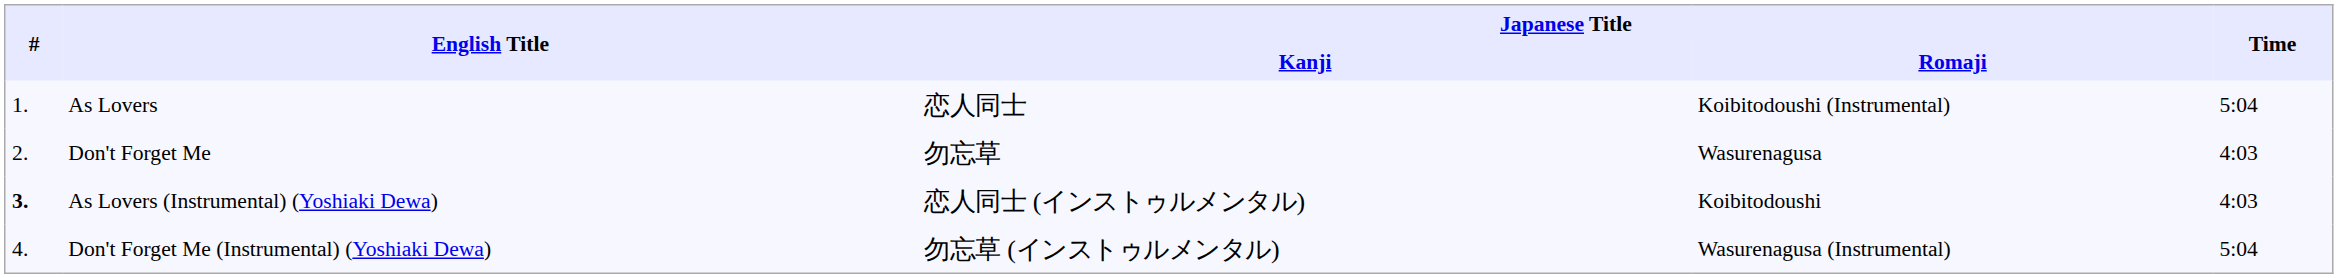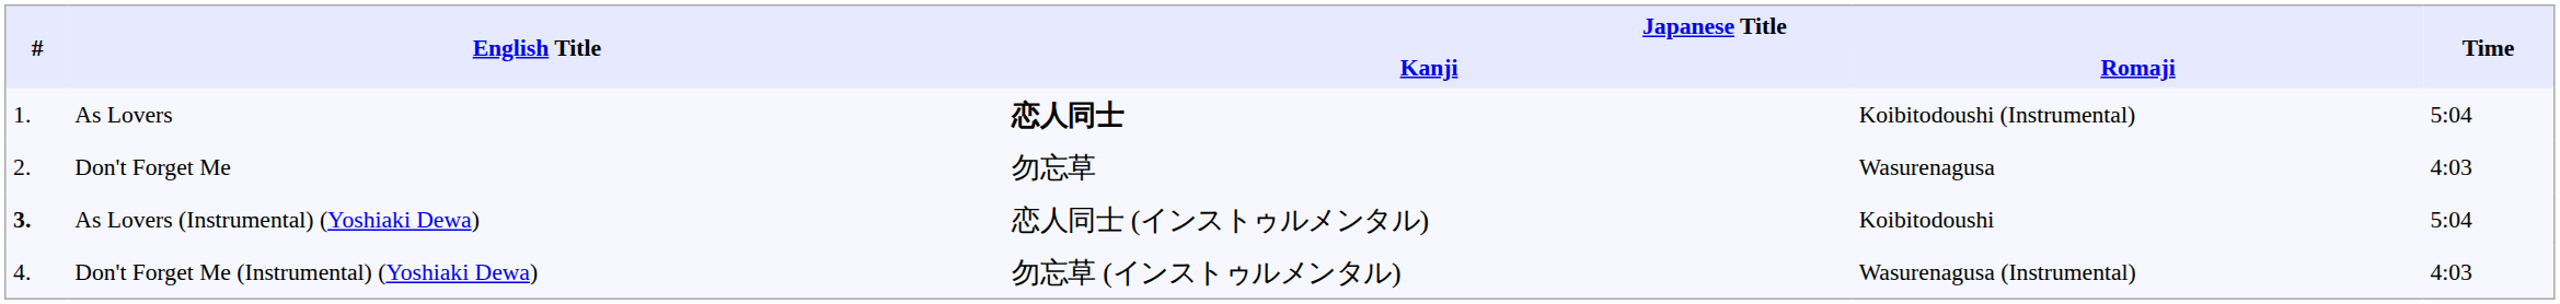 <table border="0" cellpadding="4" cellspacing="0"  style="border:1px #aaa solid; border-collapse:collapse; padding:0.2em; margin:0 1em 1em; background:#f7f8ff; font-size:0.9em; width:98%;">
 <tr style="vertical-align:middle; background:#e6e9ff;">
 <th rowspan="2">#</th>
 <th rowspan="2"><a href='#'>English</a> Title</th>
 <th colspan="2"><a href='#'>Japanese</a> Title</th>
 <th rowspan="2">Time</th>
 </tr>
 <tr style="background:#e6e9ff;">
 <th><a href='#'>Kanji</a></th>
 <th><a href='#'>Romaji</a></th>
 </tr>
 <tr>
 <td>1.</td>
 <td>As Lovers</td>
-<td style="font-size: 120%;">恋人同士</td>
+<td style="font-size: 120%;"><strong>恋人同士</strong></td>
 <td>Koibitodoushi (Instrumental)</td>
 <td>5:04</td>
 </tr>
 <tr>
 <td>2.</td>
 <td>Don't Forget Me</td>
 <td style="font-size: 120%;">勿忘草</td>
 <td>Wasurenagusa</td>
 <td>4:03</td>
 </tr>
 <tr>
 <td><strong>3.</strong></td>
 <td>As Lovers (Instrumental) (<a href='#'>Yoshiaki Dewa</a>)</td>
 <td style="font-size: 120%;">恋人同士 (インストゥルメンタル)</td>
 <td>Koibitodoushi</td>
-<td>4:03</td>
+<td>5:04</td>
 </tr>
 <tr>
 <td>4.</td>
 <td>Don't Forget Me (Instrumental) (<a href='#'>Yoshiaki Dewa</a>)</td>
 <td style="font-size: 120%;">勿忘草 (インストゥルメンタル)</td>
 <td>Wasurenagusa (Instrumental)</td>
-<td>5:04</td>
+<td>4:03</td>
 </tr>
 </table>
